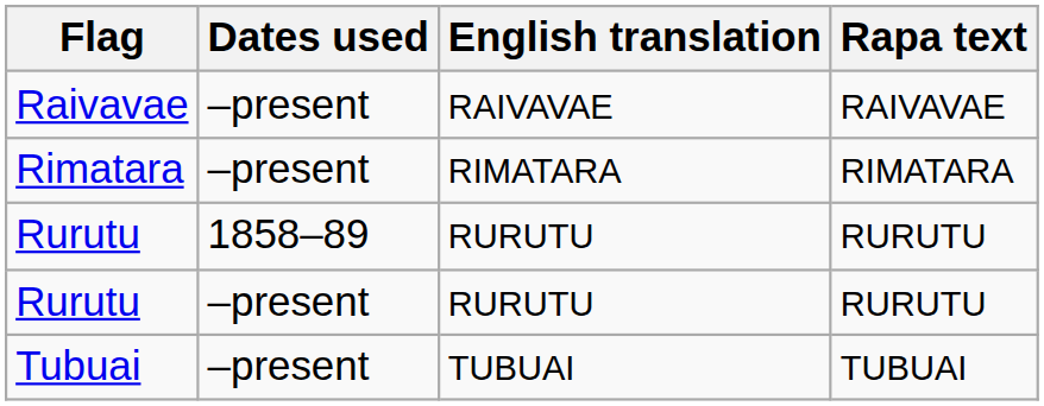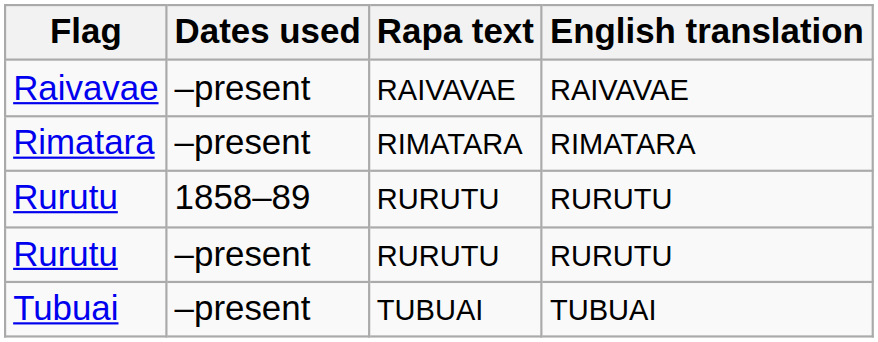 <table class="wikitable sortable noresize">
 <tr>
 <th>Flag</th>
 <th>Dates used</th>
+<th>Rapa text</th>
 <th>English translation</th>
-<th>Rapa text</th>
 </tr>
 <tr>
 <td> <a href='#'>Raivavae</a></td>
 <td>–present</td>
 <td><small>RAIVAVAE</small></td>
 <td><small>RAIVAVAE</small></td>
 </tr>
 <tr>
 <td> <a href='#'>Rimatara</a></td>
 <td>–present</td>
 <td><small>RIMATARA</small></td>
 <td><small>RIMATARA</small></td>
 </tr>
 <tr>
 <td> <a href='#'>Rurutu</a></td>
 <td>1858–89</td>
 <td><small>RURUTU</small></td>
 <td><small>RURUTU</small></td>
 </tr>
 <tr>
 <td> <a href='#'>Rurutu</a></td>
 <td>–present</td>
 <td><small>RURUTU</small></td>
 <td><small>RURUTU</small></td>
 </tr>
 <tr>
 <td> <a href='#'>Tubuai</a></td>
 <td>–present</td>
 <td><small>TUBUAI</small></td>
 <td><small>TUBUAI</small></td>
 </tr>
 </table>
